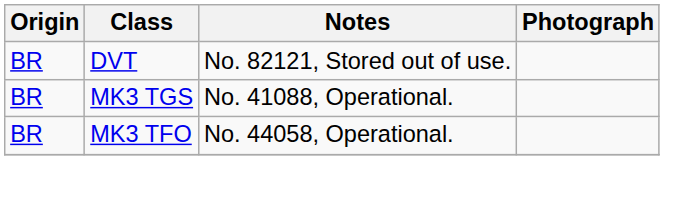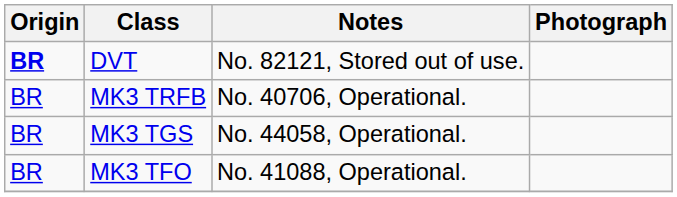 <table class="wikitable">
 <tr>
 <th>Origin</th>
 <th>Class</th>
 <th>Notes</th>
 <th>Photograph</th>
 </tr>
 <tr>
-<td><a href='#'>BR</a></td>
+<td><strong><a href='#'>BR</a></strong></td>
 <td><a href='#'>DVT</a></td>
 <td>No. 82121, Stored out of use.</td>
 <td></td>
 </tr>
 <tr>
 <td><a href='#'>BR</a></td>
+<td><a href='#'>MK3 TRFB</a></td>
+<td>No. 40706, Operational.</td>
+<td></td>
+</tr>
+<tr>
+<td><a href='#'>BR</a></td>
 <td><a href='#'>MK3 TGS</a></td>
-<td>No. 41088, Operational.</td>
+<td>No. 44058, Operational.</td>
 <td></td>
 </tr>
 <tr>
 <td><a href='#'>BR</a></td>
 <td><a href='#'>MK3 TFO</a></td>
-<td>No. 44058, Operational.</td>
+<td>No. 41088, Operational.</td>
 <td></td>
 </tr>
 <tr>
 </tr>
 </table>
